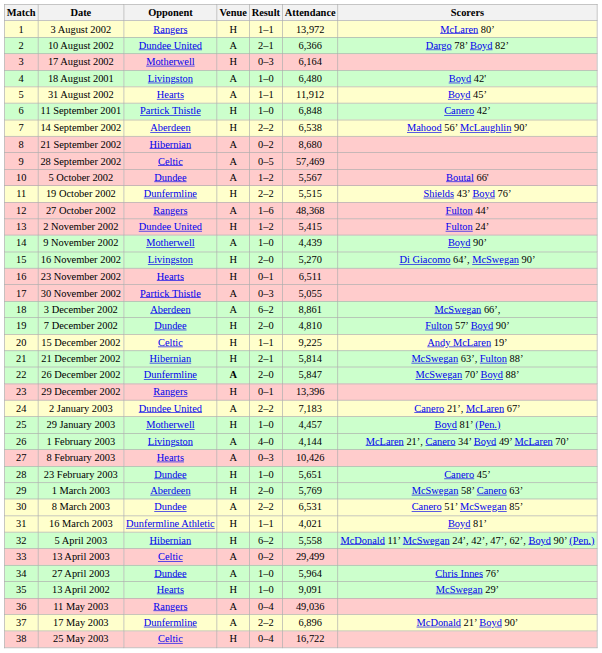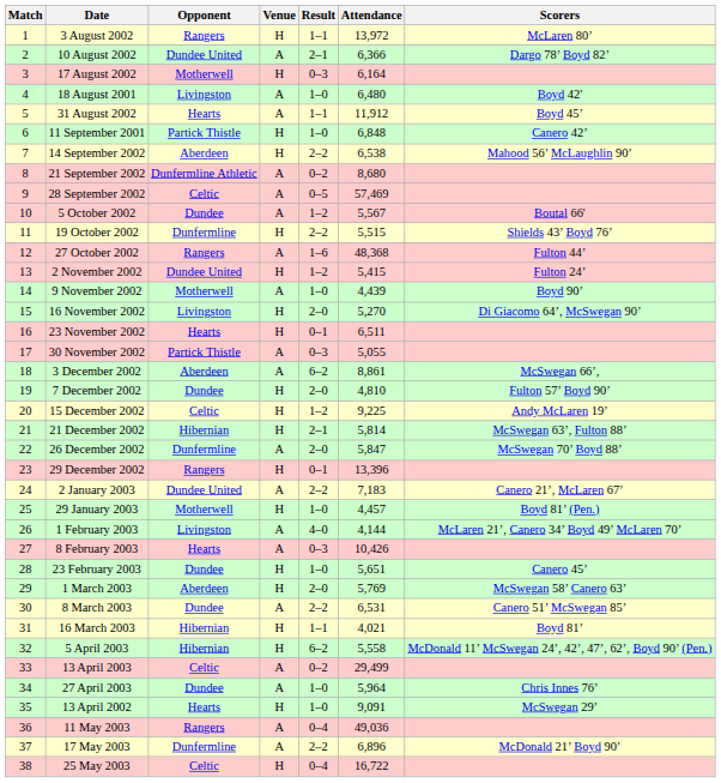 <table class="wikitable" style="font-size:100%; text-align:center">
 <tr>
 <th>Match</th>
 <th>Date</th>
 <th>Opponent</th>
 <th>Venue</th>
 <th>Result</th>
 <th>Attendance</th>
 <th>Scorers</th>
 </tr>
 <tr style="background: #FFFFCC;">
 <td>1</td>
 <td>3 August 2002</td>
 <td><a href='#'>Rangers</a></td>
 <td>H</td>
 <td>1–1</td>
 <td>13,972</td>
 <td><a href='#'>McLaren</a> 80’</td>
 </tr>
 <tr style="background: #CCFFCC;">
 <td>2</td>
 <td>10 August 2002</td>
 <td><a href='#'>Dundee United</a></td>
 <td>A</td>
 <td>2–1</td>
 <td>6,366</td>
 <td><a href='#'>Dargo</a> 78’ <a href='#'>Boyd</a> 82’</td>
 </tr>
 <tr style="background: #FFCCCC;">
 <td>3</td>
 <td>17 August 2002</td>
 <td><a href='#'>Motherwell</a></td>
 <td>H</td>
 <td>0–3</td>
 <td>6,164</td>
 <td></td>
 </tr>
 <tr style="background: #CCFFCC;">
 <td>4</td>
 <td>18 August 2001</td>
 <td><a href='#'>Livingston</a></td>
 <td>A</td>
 <td>1–0</td>
 <td>6,480</td>
 <td><a href='#'>Boyd</a> 42'</td>
 </tr>
 <tr style="background: #FFFFCC;">
 <td>5</td>
 <td>31 August 2002</td>
 <td><a href='#'>Hearts</a></td>
 <td>A</td>
 <td>1–1</td>
 <td>11,912</td>
 <td><a href='#'>Boyd</a> 45’</td>
 </tr>
 <tr style="background: #CCFFCC;">
 <td>6</td>
 <td>11 September 2001</td>
 <td><a href='#'>Partick Thistle</a></td>
 <td>H</td>
 <td>1–0</td>
 <td>6,848</td>
 <td><a href='#'>Canero</a> 42’</td>
 </tr>
 <tr style="background: #FFFFCC;">
 <td>7</td>
 <td>14 September 2002</td>
 <td><a href='#'>Aberdeen</a></td>
 <td>H</td>
 <td>2–2</td>
 <td>6,538</td>
 <td><a href='#'>Mahood</a> 56’ <a href='#'>McLaughlin</a> 90’</td>
 </tr>
 <tr style="background: #FFCCCC;">
 <td>8</td>
 <td>21 September 2002</td>
-<td><a href='#'>Hibernian</a></td>
+<td><a href='#'>Dunfermline Athletic</a></td>
 <td>A</td>
 <td>0–2</td>
 <td>8,680</td>
 <td></td>
 </tr>
 <tr style="background: #FFCCCC;">
 <td>9</td>
 <td>28 September 2002</td>
 <td><a href='#'>Celtic</a></td>
 <td>A</td>
 <td>0–5</td>
 <td>57,469</td>
 <td></td>
 </tr>
 <tr style="background: #FFCCCC;">
 <td>10</td>
 <td>5 October 2002</td>
 <td><a href='#'>Dundee</a></td>
 <td>A</td>
 <td>1–2</td>
 <td>5,567</td>
 <td><a href='#'>Boutal</a> 66'</td>
 </tr>
 <tr style="background: #FFFFCC;">
 <td>11</td>
 <td>19 October 2002</td>
 <td><a href='#'>Dunfermline</a></td>
 <td>H</td>
 <td>2–2</td>
 <td>5,515</td>
 <td><a href='#'>Shields</a> 43’ <a href='#'>Boyd</a> 76’</td>
 </tr>
 <tr style="background: #FFCCCC;">
 <td>12</td>
 <td>27 October 2002</td>
 <td><a href='#'>Rangers</a></td>
 <td>A</td>
 <td>1–6</td>
 <td>48,368</td>
 <td><a href='#'>Fulton</a> 44’</td>
 </tr>
 <tr style="background: #FFCCCC;">
 <td>13</td>
 <td>2 November 2002</td>
 <td><a href='#'>Dundee United</a></td>
 <td>H</td>
 <td>1–2</td>
 <td>5,415</td>
 <td><a href='#'>Fulton</a> 24’</td>
 </tr>
 <tr style="background: #CCFFCC;">
 <td>14</td>
 <td>9 November 2002</td>
 <td><a href='#'>Motherwell</a></td>
 <td>A</td>
 <td>1–0</td>
 <td>4,439</td>
 <td><a href='#'>Boyd</a> 90’</td>
 </tr>
 <tr style="background: #CCFFCC;">
 <td>15</td>
 <td>16 November 2002</td>
 <td><a href='#'>Livingston</a></td>
 <td>H</td>
 <td>2–0</td>
 <td>5,270</td>
 <td><a href='#'>Di Giacomo</a> 64’, <a href='#'>McSwegan</a> 90’</td>
 </tr>
 <tr style="background: #FFCCCC;">
 <td>16</td>
 <td>23 November 2002</td>
 <td><a href='#'>Hearts</a></td>
 <td>H</td>
 <td>0–1</td>
 <td>6,511</td>
 <td></td>
 </tr>
 <tr style="background: #FFCCCC;">
 <td>17</td>
 <td>30 November 2002</td>
 <td><a href='#'>Partick Thistle</a></td>
 <td>A</td>
 <td>0–3</td>
 <td>5,055</td>
 <td></td>
 </tr>
 <tr style="background: #CCFFCC;">
 <td>18</td>
 <td>3 December 2002</td>
 <td><a href='#'>Aberdeen</a></td>
 <td>A</td>
 <td>6–2</td>
 <td>8,861</td>
 <td><a href='#'>McSwegan</a> 66’,</td>
 </tr>
 <tr style="background: #CCFFCC;">
 <td>19</td>
 <td>7 December 2002</td>
 <td><a href='#'>Dundee</a></td>
 <td>H</td>
 <td>2–0</td>
 <td>4,810</td>
 <td><a href='#'>Fulton</a> 57’ <a href='#'>Boyd</a> 90’</td>
 </tr>
 <tr style="background: #FFFFCC;">
 <td>20</td>
 <td>15 December 2002</td>
 <td><a href='#'>Celtic</a></td>
 <td>H</td>
-<td>1–1</td>
+<td>1–2</td>
 <td>9,225</td>
 <td><a href='#'>Andy McLaren</a> 19’</td>
 </tr>
 <tr style="background: #CCFFCC;">
 <td>21</td>
 <td>21 December 2002</td>
 <td><a href='#'>Hibernian</a></td>
 <td>H</td>
 <td>2–1</td>
 <td>5,814</td>
 <td><a href='#'>McSwegan</a> 63’, <a href='#'>Fulton</a> 88’</td>
 </tr>
 <tr style="background: #CCFFCC;">
 <td>22</td>
 <td>26 December 2002</td>
 <td><a href='#'>Dunfermline</a></td>
-<td><strong>A</strong></td>
+<td>A</td>
 <td>2–0</td>
 <td>5,847</td>
 <td><a href='#'>McSwegan</a> 70’ <a href='#'>Boyd</a> 88’</td>
 </tr>
 <tr style="background: #FFCCCC;">
 <td>23</td>
 <td>29 December 2002</td>
 <td><a href='#'>Rangers</a></td>
 <td>H</td>
 <td>0–1</td>
 <td>13,396</td>
 <td></td>
 </tr>
 <tr style="background: #FFFFCC;">
 <td>24</td>
 <td>2 January 2003</td>
 <td><a href='#'>Dundee United</a></td>
 <td>A</td>
 <td>2–2</td>
 <td>7,183</td>
 <td><a href='#'>Canero</a> 21’, <a href='#'>McLaren</a> 67’</td>
 </tr>
 <tr style="background: #CCFFCC;">
 <td>25</td>
 <td>29 January 2003</td>
 <td><a href='#'>Motherwell</a></td>
 <td>H</td>
 <td>1–0</td>
 <td>4,457</td>
 <td><a href='#'>Boyd</a> 81’ <a href='#'>(Pen.)</a></td>
 </tr>
 <tr style="background: #CCFFCC;">
 <td>26</td>
 <td>1 February 2003</td>
 <td><a href='#'>Livingston</a></td>
 <td>A</td>
 <td>4–0</td>
 <td>4,144</td>
 <td><a href='#'>McLaren</a> 21’, <a href='#'>Canero</a> 34’ <a href='#'>Boyd</a> 49’ <a href='#'>McLaren</a> 70’</td>
 </tr>
 <tr style="background: #FFCCCC;">
 <td>27</td>
 <td>8 February 2003</td>
 <td><a href='#'>Hearts</a></td>
 <td>A</td>
 <td>0–3</td>
 <td>10,426</td>
 <td></td>
 </tr>
 <tr style="background: #CCFFCC;">
 <td>28</td>
 <td>23 February 2003</td>
 <td><a href='#'>Dundee</a></td>
 <td>H</td>
 <td>1–0</td>
 <td>5,651</td>
 <td><a href='#'>Canero</a> 45’</td>
 </tr>
 <tr style="background: #CCFFCC;">
 <td>29</td>
 <td>1 March 2003</td>
 <td><a href='#'>Aberdeen</a></td>
 <td>H</td>
 <td>2–0</td>
 <td>5,769</td>
 <td><a href='#'>McSwegan</a> 58’ <a href='#'>Canero</a> 63’</td>
 </tr>
 <tr style="background: #FFFFCC;">
 <td>30</td>
 <td>8 March 2003</td>
 <td><a href='#'>Dundee</a></td>
 <td>A</td>
 <td>2–2</td>
 <td>6,531</td>
 <td><a href='#'>Canero</a> 51’ <a href='#'>McSwegan</a> 85’</td>
 </tr>
 <tr style="background: #FFFFCC;">
 <td>31</td>
 <td>16 March 2003</td>
-<td><a href='#'>Dunfermline Athletic</a></td>
+<td><a href='#'>Hibernian</a></td>
 <td>H</td>
 <td>1–1</td>
 <td>4,021</td>
 <td><a href='#'>Boyd</a> 81’</td>
 </tr>
 <tr style="background: #CCFFCC;">
 <td>32</td>
 <td>5 April 2003</td>
 <td><a href='#'>Hibernian</a></td>
 <td>H</td>
 <td>6–2</td>
 <td>5,558</td>
 <td><a href='#'>McDonald</a> 11’ <a href='#'>McSwegan</a> 24’, 42’, 47’, 62’, <a href='#'>Boyd</a> 90’ <a href='#'>(Pen.)</a></td>
 </tr>
 <tr style="background: #FFCCCC;">
 <td>33</td>
 <td>13 April 2003</td>
 <td><a href='#'>Celtic</a></td>
 <td>A</td>
 <td>0–2</td>
 <td>29,499</td>
 <td></td>
 </tr>
 <tr style="background: #CCFFCC;">
 <td>34</td>
 <td>27 April 2003</td>
 <td><a href='#'>Dundee</a></td>
 <td>A</td>
 <td>1–0</td>
 <td>5,964</td>
 <td><a href='#'>Chris Innes</a> 76’</td>
 </tr>
 <tr style="background: #CCFFCC;">
 <td>35</td>
 <td>13 April 2002</td>
 <td><a href='#'>Hearts</a></td>
 <td>H</td>
 <td>1–0</td>
 <td>9,091</td>
 <td><a href='#'>McSwegan</a> 29’</td>
 </tr>
 <tr style="background: #FFCCCC;">
 <td>36</td>
 <td>11 May 2003</td>
 <td><a href='#'>Rangers</a></td>
 <td>A</td>
 <td>0–4</td>
 <td>49,036</td>
 <td></td>
 </tr>
 <tr style="background: #FFFFCC;">
 <td>37</td>
 <td>17 May 2003</td>
 <td><a href='#'>Dunfermline</a></td>
 <td>A</td>
 <td>2–2</td>
 <td>6,896</td>
 <td><a href='#'>McDonald</a> 21’ <a href='#'>Boyd</a> 90’</td>
 </tr>
 <tr style="background: #FFCCCC;">
 <td>38</td>
 <td>25 May 2003</td>
 <td><a href='#'>Celtic</a></td>
 <td>H</td>
 <td>0–4</td>
 <td>16,722</td>
 <td></td>
 </tr>
 </table>
